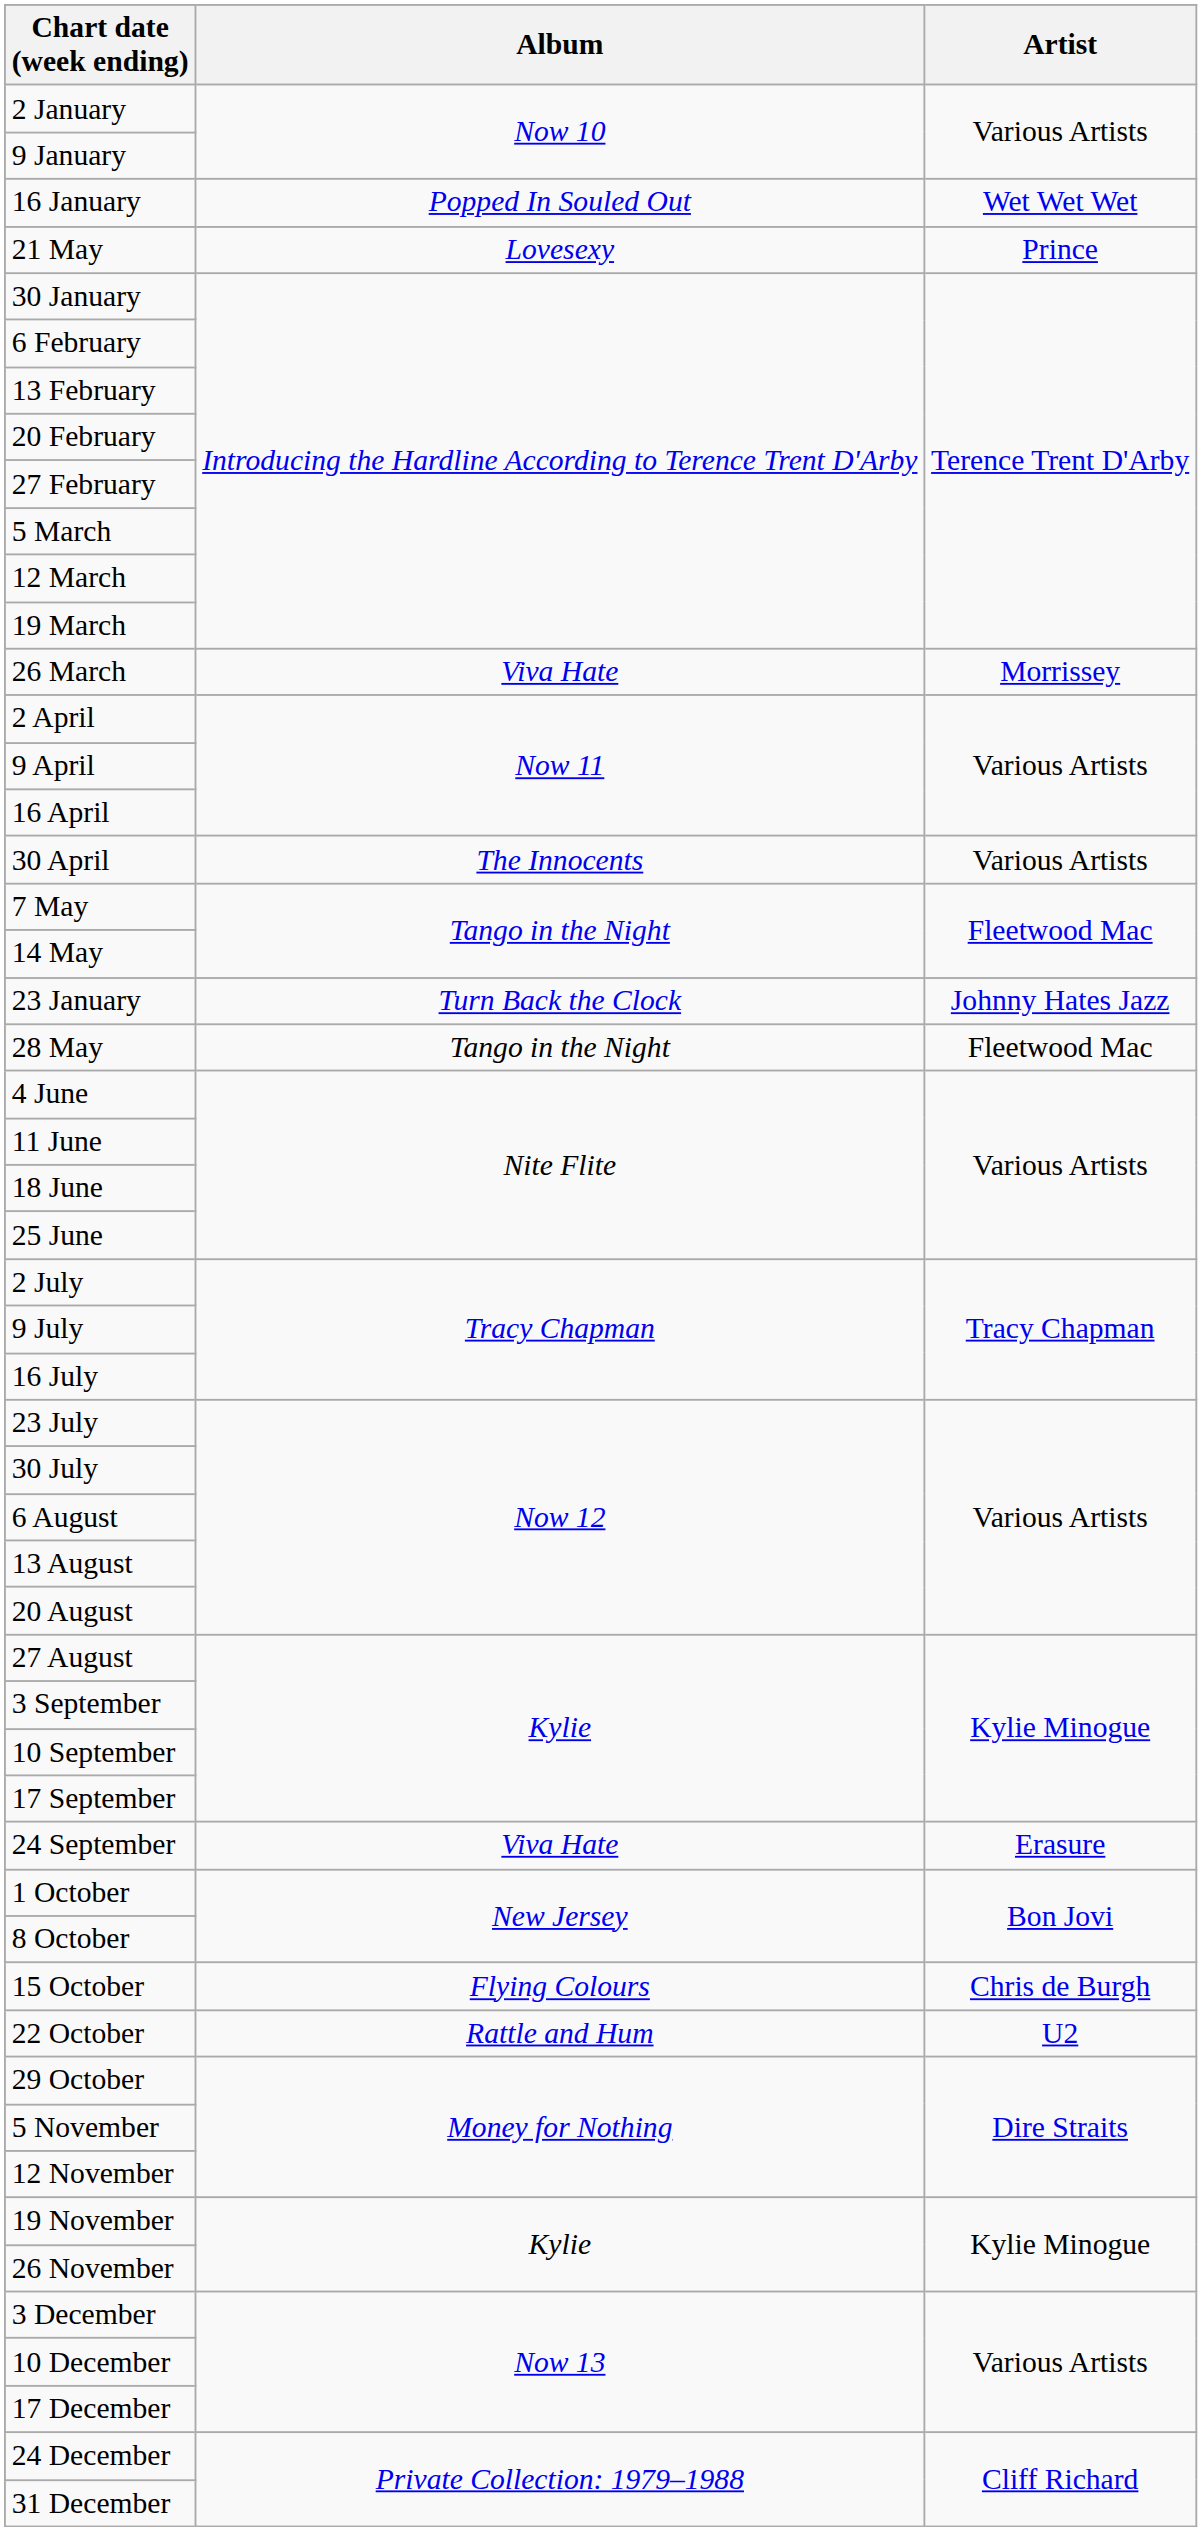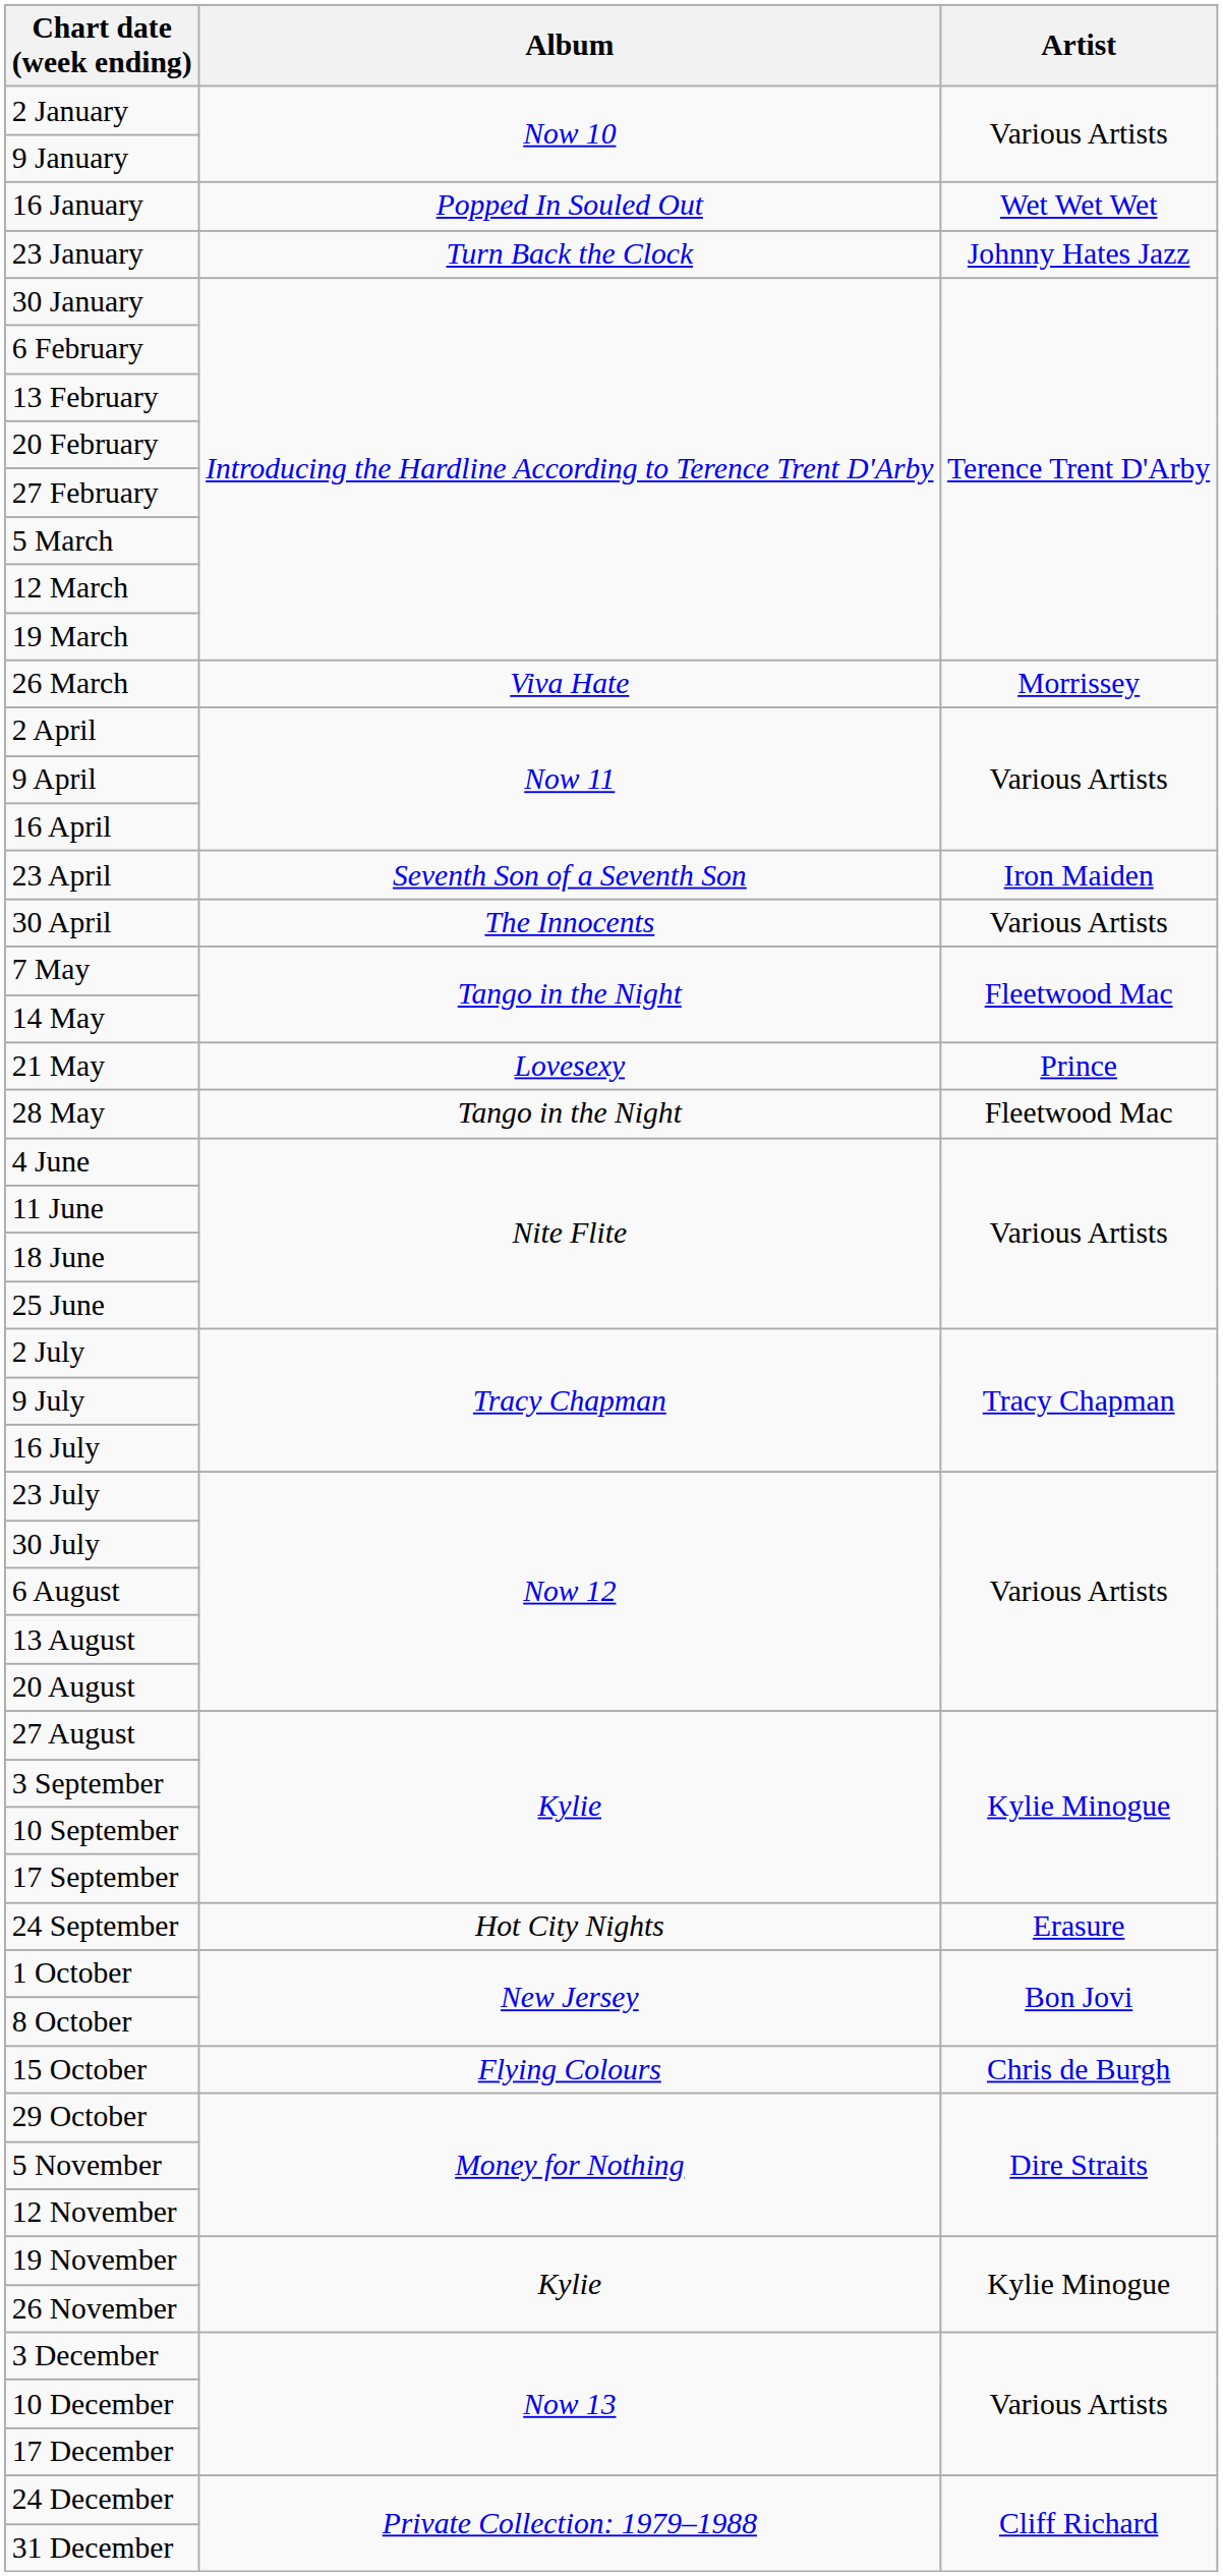 <table class="wikitable">
 <tr>
 <th style="text-align:center;">Chart date<br>(week ending)</th>
 <th style="text-align:center;">Album</th>
 <th style="text-align:center;">Artist</th>
 </tr>
 <tr>
 <td style="text-align:left;">2 January</td>
 <td style="text-align:center;" rowspan="2"><em><a href='#'>Now 10</a></em></td>
 <td style="text-align:center;" rowspan="2">Various Artists</td>
 </tr>
 <tr>
 <td style="text-align:left;">9 January</td>
 </tr>
 <tr>
 <td style="text-align:left;">16 January</td>
 <td style="text-align:center;"><em><a href='#'>Popped In Souled Out</a></em></td>
 <td style="text-align:center;"><a href='#'>Wet Wet Wet</a></td>
 </tr>
 <tr>
-<td style="text-align:left;">21 May</td>
-<td style="text-align:center;"><em><a href='#'>Lovesexy</a></em></td>
-<td style="text-align:center;"><a href='#'>Prince</a></td>
+<td style="text-align:left;">23 January</td>
+<td style="text-align:center;"><em><a href='#'>Turn Back the Clock</a></em></td>
+<td style="text-align:center;"><a href='#'>Johnny Hates Jazz</a></td>
 </tr>
 <tr>
 <td style="text-align:left;">30 January</td>
 <td style="text-align:center;" rowspan="8"><em><a href='#'>Introducing the Hardline According to Terence Trent D'Arby</a></em></td>
 <td style="text-align:center;" rowspan="8"><a href='#'>Terence Trent D'Arby</a></td>
 </tr>
 <tr>
 <td style="text-align:left;">6 February</td>
 </tr>
 <tr>
 <td style="text-align:left;">13 February</td>
 </tr>
 <tr>
 <td style="text-align:left;">20 February</td>
 </tr>
 <tr>
 <td style="text-align:left;">27 February</td>
 </tr>
 <tr>
 <td style="text-align:left;">5 March</td>
 </tr>
 <tr>
 <td style="text-align:left;">12 March</td>
 </tr>
 <tr>
 <td style="text-align:left;">19 March</td>
 </tr>
 <tr>
 <td style="text-align:left;">26 March</td>
 <td style="text-align:center;"><em><a href='#'>Viva Hate</a></em></td>
 <td style="text-align:center;"><a href='#'>Morrissey</a></td>
 </tr>
 <tr>
 <td style="text-align:left;">2 April</td>
 <td style="text-align:center;" rowspan="3"><em><a href='#'>Now 11</a></em></td>
 <td style="text-align:center;" rowspan="3">Various Artists</td>
 </tr>
 <tr>
 <td style="text-align:left;">9 April</td>
 </tr>
 <tr>
 <td style="text-align:left;">16 April</td>
 </tr>
 <tr>
+<td style="text-align:left;">23 April</td>
+<td style="text-align:center;"><em><a href='#'>Seventh Son of a Seventh Son</a></em></td>
+<td style="text-align:center;"><a href='#'>Iron Maiden</a></td>
+</tr>
+<tr>
 <td style="text-align:left;">30 April</td>
 <td style="text-align:center;"><em><a href='#'>The Innocents</a></em></td>
 <td style="text-align:center;">Various Artists</td>
 </tr>
 <tr>
 <td style="text-align:left;">7 May</td>
 <td style="text-align:center;" rowspan="2"><em><a href='#'>Tango in the Night</a></em></td>
 <td style="text-align:center;" rowspan="2"><a href='#'>Fleetwood Mac</a></td>
 </tr>
 <tr>
 <td style="text-align:left;">14 May</td>
 </tr>
 <tr>
-<td style="text-align:left;">23 January</td>
-<td style="text-align:center;"><em><a href='#'>Turn Back the Clock</a></em></td>
-<td style="text-align:center;"><a href='#'>Johnny Hates Jazz</a></td>
+<td style="text-align:left;">21 May</td>
+<td style="text-align:center;"><em><a href='#'>Lovesexy</a></em></td>
+<td style="text-align:center;"><a href='#'>Prince</a></td>
 </tr>
 <tr>
 <td style="text-align:left;">28 May</td>
 <td style="text-align:center;"><em>Tango in the Night</em></td>
 <td style="text-align:center;">Fleetwood Mac</td>
 </tr>
 <tr>
 <td style="text-align:left;">4 June</td>
 <td style="text-align:center;" rowspan="4"><em>Nite Flite</em></td>
 <td style="text-align:center;" rowspan="4">Various Artists</td>
 </tr>
 <tr>
 <td style="text-align:left;">11 June</td>
 </tr>
 <tr>
 <td style="text-align:left;">18 June</td>
 </tr>
 <tr>
 <td style="text-align:left;">25 June</td>
 </tr>
 <tr>
 <td style="text-align:left;">2 July</td>
 <td style="text-align:center;" rowspan="3"><em><a href='#'>Tracy Chapman</a></em></td>
 <td style="text-align:center;" rowspan="3"><a href='#'>Tracy Chapman</a></td>
 </tr>
 <tr>
 <td style="text-align:left;">9 July</td>
 </tr>
 <tr>
 <td style="text-align:left;">16 July</td>
 </tr>
 <tr>
 <td style="text-align:left;">23 July</td>
 <td style="text-align:center;" rowspan="5"><em><a href='#'>Now 12</a></em></td>
 <td style="text-align:center;" rowspan="5">Various Artists</td>
 </tr>
 <tr>
 <td style="text-align:left;">30 July</td>
 </tr>
 <tr>
 <td style="text-align:left;">6 August</td>
 </tr>
 <tr>
 <td style="text-align:left;">13 August</td>
 </tr>
 <tr>
 <td style="text-align:left;">20 August</td>
 </tr>
 <tr>
 <td style="text-align:left;">27 August</td>
 <td style="text-align:center;" rowspan="4"><em><a href='#'>Kylie</a></em></td>
 <td style="text-align:center;" rowspan="4"><a href='#'>Kylie Minogue</a></td>
 </tr>
 <tr>
 <td style="text-align:left;">3 September</td>
 </tr>
 <tr>
 <td style="text-align:left;">10 September</td>
 </tr>
 <tr>
 <td style="text-align:left;">17 September</td>
 </tr>
 <tr>
 <td style="text-align:left;">24 September</td>
-<td style="text-align:center;"><em><a href='#'>Viva Hate</a></em></td>
+<td style="text-align:center;"><em>Hot City Nights</em></td>
 <td style="text-align:center;"><a href='#'>Erasure</a></td>
 </tr>
 <tr>
 <td style="text-align:left;">1 October</td>
 <td style="text-align:center;" rowspan="2"><em><a href='#'>New Jersey</a></em></td>
 <td style="text-align:center;" rowspan="2"><a href='#'>Bon Jovi</a></td>
 </tr>
 <tr>
 <td style="text-align:left;">8 October</td>
 </tr>
 <tr>
 <td style="text-align:left;">15 October</td>
 <td style="text-align:center;"><em><a href='#'>Flying Colours</a></em></td>
 <td style="text-align:center;"><a href='#'>Chris de Burgh</a></td>
-</tr>
-<tr>
-<td style="text-align:left;">22 October</td>
-<td style="text-align:center;"><em><a href='#'>Rattle and Hum</a></em></td>
-<td style="text-align:center;"><a href='#'>U2</a></td>
 </tr>
 <tr>
 <td style="text-align:left;">29 October</td>
 <td style="text-align:center;" rowspan="3"><em><a href='#'>Money for Nothing</a></em></td>
 <td style="text-align:center;" rowspan="3"><a href='#'>Dire Straits</a></td>
 </tr>
 <tr>
 <td style="text-align:left;">5 November</td>
 </tr>
 <tr>
 <td style="text-align:left;">12 November</td>
 </tr>
 <tr>
 <td style="text-align:left;">19 November</td>
 <td style="text-align:center;" rowspan="2"><em>Kylie</em></td>
 <td style="text-align:center;" rowspan="2">Kylie Minogue</td>
 </tr>
 <tr>
 <td style="text-align:left;">26 November</td>
 </tr>
 <tr>
 <td style="text-align:left;">3 December</td>
 <td style="text-align:center;" rowspan="3"><em><a href='#'>Now 13</a></em></td>
 <td style="text-align:center;" rowspan="3">Various Artists</td>
 </tr>
 <tr>
 <td style="text-align:left;">10 December</td>
 </tr>
 <tr>
 <td style="text-align:left;">17 December</td>
 </tr>
 <tr>
 <td style="text-align:left;">24 December</td>
 <td style="text-align:center;" rowspan="2"><em><a href='#'>Private Collection: 1979–1988</a></em></td>
 <td style="text-align:center;" rowspan="2"><a href='#'>Cliff Richard</a></td>
 </tr>
 <tr>
 <td style="text-align:left;">31 December</td>
 </tr>
 </table>
